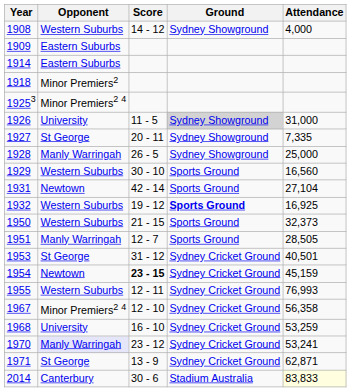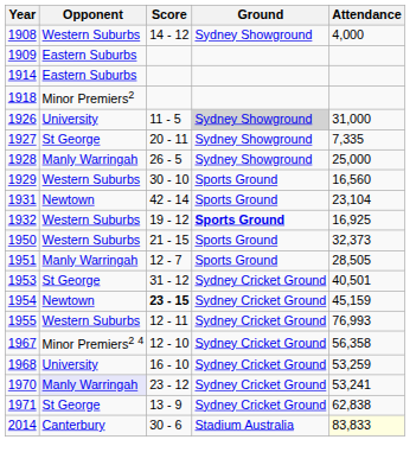 <table class="wikitable" style="text-align:left;">
 <tr>
 <th>Year</th>
 <th>Opponent</th>
 <th>Score</th>
 <th>Ground</th>
 <th>Attendance</th>
 </tr>
 <tr>
 <td><a href='#'>1908</a></td>
 <td style="text-align:left;"><a href='#'>Western Suburbs</a></td>
 <td>14 - 12</td>
 <td><a href='#'>Sydney Showground</a></td>
 <td>4,000</td>
 </tr>
 <tr>
 <td><a href='#'>1909</a></td>
 <td style="text-align:left;"><a href='#'>Eastern Suburbs</a></td>
 <td></td>
 <td></td>
 <td></td>
 </tr>
 <tr>
 <td><a href='#'>1914</a></td>
 <td style="text-align:left;"><a href='#'>Eastern Suburbs</a></td>
 <td></td>
 <td></td>
 <td></td>
 </tr>
 <tr>
 <td><a href='#'>1918</a></td>
 <td style="text-align:left;">Minor Premiers<sup>2</sup></td>
 <td></td>
 <td></td>
 <td></td>
 </tr>
 <tr>
-<td><a href='#'>1925</a><sup>3</sup></td>
-<td style="text-align:left;">Minor Premiers<sup>2</sup> <sup>4</sup></td>
-<td></td>
-<td></td>
-<td></td>
-</tr>
-<tr>
 <td><a href='#'>1926</a></td>
 <td style="text-align:left;"><a href='#'>University</a></td>
 <td>11 - 5</td>
 <td style="background: lightgrey;"><a href='#'>Sydney Showground</a></td>
 <td>31,000</td>
 </tr>
 <tr>
 <td><a href='#'>1927</a></td>
 <td style="text-align:left;"><a href='#'>St George</a></td>
 <td>20 - 11</td>
 <td><a href='#'>Sydney Showground</a></td>
 <td>7,335</td>
 </tr>
 <tr>
 <td><a href='#'>1928</a></td>
 <td style="text-align:left;"><a href='#'>Manly Warringah</a></td>
 <td>26 - 5</td>
 <td><a href='#'>Sydney Showground</a></td>
 <td>25,000</td>
 </tr>
 <tr>
 <td><a href='#'>1929</a></td>
 <td style="text-align:left;"><a href='#'>Western Suburbs</a></td>
 <td>30 - 10</td>
 <td><a href='#'>Sports Ground</a></td>
 <td>16,560</td>
 </tr>
 <tr>
 <td><a href='#'>1931</a></td>
 <td style="text-align:left;"><a href='#'>Newtown</a></td>
 <td>42 - 14</td>
 <td><a href='#'>Sports Ground</a></td>
-<td>27,104</td>
+<td>23,104</td>
 </tr>
 <tr>
 <td><a href='#'>1932</a></td>
 <td style="text-align:left;"><a href='#'>Western Suburbs</a></td>
 <td>19 - 12</td>
 <td><strong><a href='#'>Sports Ground</a></strong></td>
 <td>16,925</td>
 </tr>
 <tr>
 <td><a href='#'>1950</a></td>
 <td style="text-align:left;"><a href='#'>Western Suburbs</a></td>
 <td>21 - 15</td>
 <td><a href='#'>Sports Ground</a></td>
 <td>32,373</td>
 </tr>
 <tr>
 <td><a href='#'>1951</a></td>
 <td style="text-align:left;"><a href='#'>Manly Warringah</a></td>
 <td>12 - 7</td>
 <td><a href='#'>Sports Ground</a></td>
 <td>28,505</td>
 </tr>
 <tr>
 <td><a href='#'>1953</a></td>
 <td style="text-align:left;"><a href='#'>St George</a></td>
 <td>31 - 12</td>
 <td><a href='#'>Sydney Cricket Ground</a></td>
 <td>40,501</td>
 </tr>
 <tr>
 <td><a href='#'>1954</a></td>
 <td style="text-align:left;"><a href='#'>Newtown</a></td>
 <td><strong>23 - 15</strong></td>
 <td><a href='#'>Sydney Cricket Ground</a></td>
 <td>45,159</td>
 </tr>
 <tr>
 <td><a href='#'>1955</a></td>
 <td style="text-align:left;"><a href='#'>Western Suburbs</a></td>
 <td>12 - 11</td>
 <td><a href='#'>Sydney Cricket Ground</a></td>
 <td>76,993</td>
 </tr>
 <tr>
 <td><a href='#'>1967</a></td>
 <td style="text-align:left;">Minor Premiers<sup>2</sup> <sup>4</sup></td>
 <td>12 - 10</td>
 <td><a href='#'>Sydney Cricket Ground</a></td>
 <td>56,358</td>
 </tr>
 <tr>
 <td><a href='#'>1968</a></td>
 <td style="text-align:left;"><a href='#'>University</a></td>
 <td>16 - 10</td>
 <td><a href='#'>Sydney Cricket Ground</a></td>
 <td>53,259</td>
 </tr>
 <tr>
 <td><a href='#'>1970</a></td>
 <td style="background: lavender; text-align:left;"><a href='#'>Manly Warringah</a></td>
 <td>23 - 12</td>
 <td><a href='#'>Sydney Cricket Ground</a></td>
 <td>53,241</td>
 </tr>
 <tr>
 <td><a href='#'>1971</a></td>
 <td style="text-align:left;"><a href='#'>St George</a></td>
 <td>13 - 9</td>
 <td><a href='#'>Sydney Cricket Ground</a></td>
-<td>62,871</td>
+<td>62,838</td>
 </tr>
 <tr>
 <td><a href='#'>2014</a></td>
 <td style="text-align:left;"><a href='#'>Canterbury</a></td>
 <td>30 - 6</td>
 <td><a href='#'>Stadium Australia</a></td>
 <td style="background: lightyellow;">83,833</td>
 </tr>
 </table>
